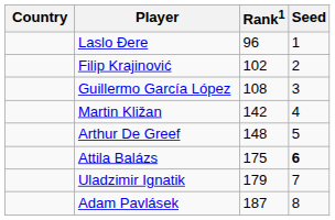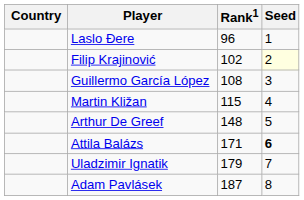 <table class="sortable wikitable">
 <tr>
 <th width="70">Country</th>
 <th width="175">Player</th>
 <th>Rank<sup>1</sup></th>
 <th>Seed</th>
 </tr>
 <tr>
 <td></td>
 <td><a href='#'>Laslo Đere</a></td>
 <td>96</td>
 <td>1</td>
 </tr>
 <tr>
 <td></td>
 <td><a href='#'>Filip Krajinović</a></td>
 <td>102</td>
-<td>2</td>
+<td style="background: lightyellow;">2</td>
 </tr>
 <tr>
 <td></td>
 <td><a href='#'>Guillermo García López</a></td>
 <td>108</td>
 <td>3</td>
 </tr>
 <tr>
 <td></td>
 <td><a href='#'>Martin Kližan</a></td>
-<td>142</td>
+<td>115</td>
 <td>4</td>
 </tr>
 <tr>
 <td></td>
 <td><a href='#'>Arthur De Greef</a></td>
 <td>148</td>
 <td>5</td>
 </tr>
 <tr>
 <td></td>
 <td><a href='#'>Attila Balázs</a></td>
-<td>175</td>
+<td>171</td>
 <td><strong>6</strong></td>
 </tr>
 <tr>
 <td></td>
 <td><a href='#'>Uladzimir Ignatik</a></td>
 <td>179</td>
 <td>7</td>
 </tr>
 <tr>
 <td></td>
 <td><a href='#'>Adam Pavlásek</a></td>
 <td>187</td>
 <td>8</td>
 </tr>
 </table>
